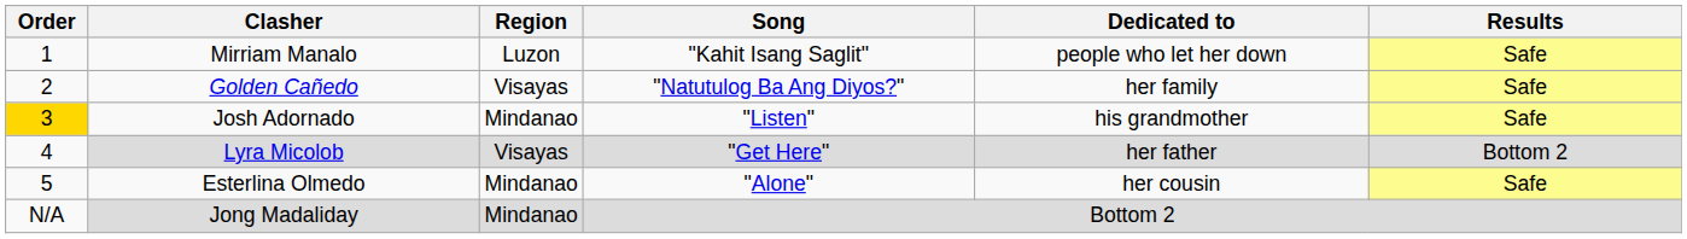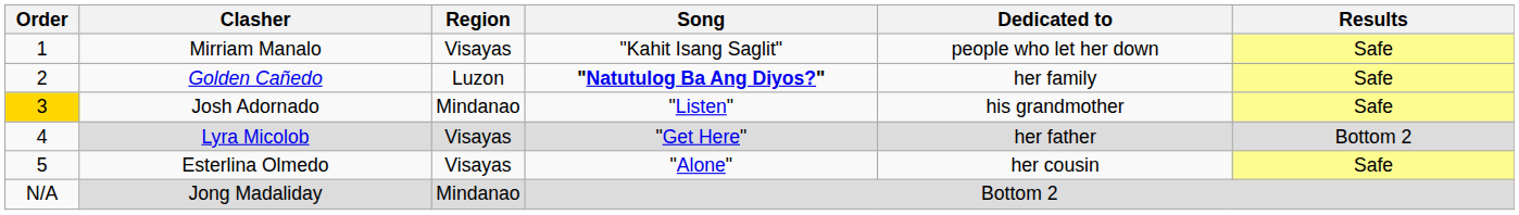 <table class="wikitable" style="text-align:center; line-height:17px; width:100%;">
 <tr>
 <th width="5%">Order</th>
 <th width="25%">Clasher</th>
 <th>Region</th>
 <th width="25%">Song</th>
 <th width="25%">Dedicated to</th>
 <th width="30%">Results</th>
 </tr>
 <tr>
 <td>1</td>
 <td>Mirriam Manalo</td>
-<td>Luzon</td>
+<td>Visayas</td>
 <td>"Kahit Isang Saglit"</td>
 <td>people who let her down</td>
 <td style="background:#fdfc8f;">Safe</td>
 </tr>
 <tr>
 <td>2</td>
 <td><em><a href='#'>Golden Cañedo</a></em></td>
-<td>Visayas</td>
-<td>"<a href='#'>Natutulog Ba Ang Diyos?</a>"</td>
+<td>Luzon</td>
+<td><strong>"<a href='#'>Natutulog Ba Ang Diyos?</a>"</strong></td>
 <td>her family</td>
 <td style="background:#fdfc8f;">Safe</td>
 </tr>
 <tr>
 <td style="background: gold;">3</td>
 <td>Josh Adornado</td>
 <td>Mindanao</td>
 <td>"<a href='#'>Listen</a>"</td>
 <td>his grandmother</td>
 <td style="background:#fdfc8f;">Safe</td>
 </tr>
 <tr>
 <td>4</td>
 <td style="background:#DCDCDC;"><a href='#'>Lyra Micolob</a></td>
 <td style="background:#DCDCDC;">Visayas</td>
 <td style="background:#DCDCDC;">"<a href='#'>Get Here</a>"</td>
 <td style="background:#DCDCDC;">her father</td>
 <td style="background:#DCDCDC;">Bottom 2</td>
 </tr>
 <tr>
 <td>5</td>
 <td>Esterlina Olmedo</td>
-<td>Mindanao</td>
+<td>Visayas</td>
 <td>"<a href='#'>Alone</a>"</td>
 <td>her cousin</td>
 <td style="background:#fdfc8f;">Safe</td>
 </tr>
 <tr>
 <td>N/A</td>
 <td style="background:#DCDCDC;">Jong Madaliday</td>
 <td style="background:#DCDCDC;">Mindanao</td>
 <td colspan ="3" style="background:#DCDCDC;">Bottom 2  </td>
 </tr>
 </table>
